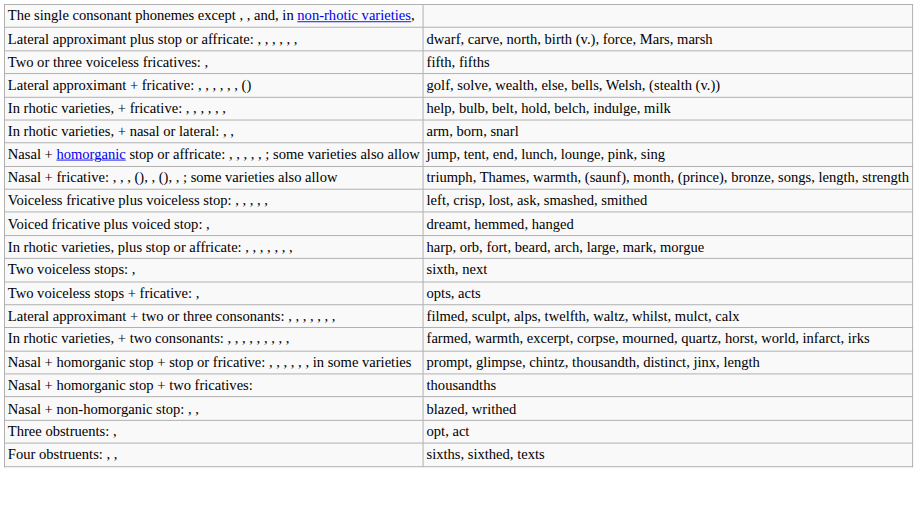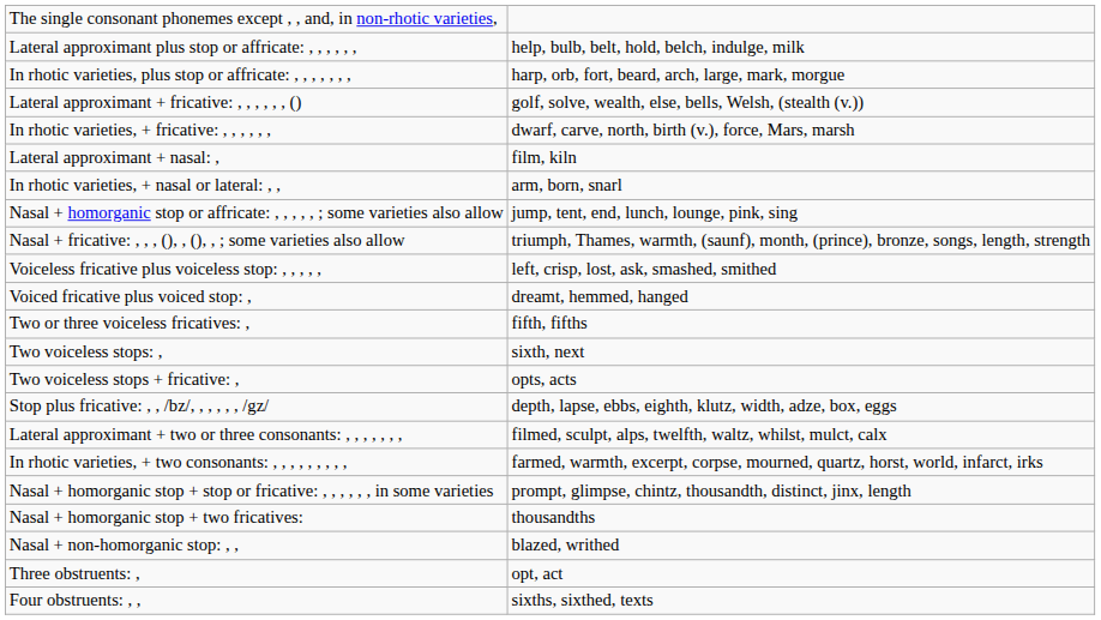 <table class="wikitable">
 <tr>
 <td>The single consonant phonemes except , ,  and, in <a href='#'>non-rhotic varieties</a>, </td>
 <td> </td>
 </tr>
 <tr>
 <td>Lateral approximant plus stop or affricate: , , , , , , </td>
-<td>dwarf, carve, north, birth (v.), force, Mars, marsh</td>
+<td>help, bulb, belt, hold, belch, indulge, milk</td>
 </tr>
 <tr>
-<td>Two or three voiceless fricatives: , </td>
-<td>fifth, fifths</td>
+<td>In rhotic varieties,  plus stop or affricate: , , , , , , , </td>
+<td>harp, orb, fort, beard, arch, large, mark, morgue</td>
 </tr>
 <tr>
 <td>Lateral approximant + fricative: , , , , , , ()</td>
 <td>golf, solve, wealth, else, bells, Welsh, (stealth (v.))</td>
 </tr>
 <tr>
 <td>In rhotic varieties,  + fricative: , , , , , , </td>
-<td>help, bulb, belt, hold, belch, indulge, milk</td>
+<td>dwarf, carve, north, birth (v.), force, Mars, marsh</td>
+</tr>
+<tr>
+<td>Lateral approximant + nasal: , </td>
+<td>film, kiln</td>
 </tr>
 <tr>
 <td>In rhotic varieties,  + nasal or lateral: , , </td>
 <td>arm, born, snarl</td>
 </tr>
 <tr>
 <td>Nasal + <a href='#'>homorganic</a> stop or affricate: , , , , , ; some varieties also allow </td>
 <td>jump, tent, end, lunch, lounge, pink, sing</td>
 </tr>
 <tr>
 <td>Nasal + fricative: , , , (), , (), , ; some varieties also allow </td>
 <td>triumph, Thames, warmth, (saunf), month, (prince), bronze, songs, length, strength</td>
 </tr>
 <tr>
 <td>Voiceless fricative plus voiceless stop: , , , , , </td>
 <td>left, crisp, lost, ask, smashed, smithed</td>
 </tr>
 <tr>
 <td>Voiced fricative plus voiced stop: , </td>
 <td>dreamt, hemmed, hanged</td>
 </tr>
 <tr>
-<td>In rhotic varieties,  plus stop or affricate: , , , , , , , </td>
-<td>harp, orb, fort, beard, arch, large, mark, morgue</td>
+<td>Two or three voiceless fricatives: , </td>
+<td>fifth, fifths</td>
 </tr>
 <tr>
 <td>Two voiceless stops: , </td>
 <td>sixth, next</td>
 </tr>
 <tr>
 <td>Two voiceless stops + fricative: , </td>
 <td>opts, acts</td>
+</tr>
+<tr>
+<td>Stop plus fricative: , , /bz/, , , , , , /gz/</td>
+<td>depth, lapse, ebbs, eighth, klutz, width, adze, box, eggs</td>
 </tr>
 <tr>
 <td>Lateral approximant + two or three consonants: , , , , , , , </td>
 <td>filmed, sculpt, alps, twelfth, waltz, whilst, mulct, calx</td>
 </tr>
 <tr>
 <td>In rhotic varieties,  + two consonants: , , , , , , , , , </td>
 <td>farmed, warmth, excerpt, corpse, mourned, quartz, horst, world, infarct, irks</td>
 </tr>
 <tr>
 <td>Nasal + homorganic stop + stop or fricative: , , , , , ,  in some varieties</td>
 <td>prompt, glimpse, chintz, thousandth, distinct, jinx, length</td>
 </tr>
 <tr>
 <td>Nasal + homorganic stop + two fricatives: </td>
 <td>thousandths</td>
 </tr>
 <tr>
 <td>Nasal + non-homorganic stop: , , </td>
 <td>blazed, writhed</td>
 </tr>
 <tr>
 <td>Three obstruents: , </td>
 <td>opt, act</td>
 </tr>
 <tr>
 <td>Four obstruents: , , </td>
 <td>sixths, sixthed, texts</td>
 </tr>
 </table>
